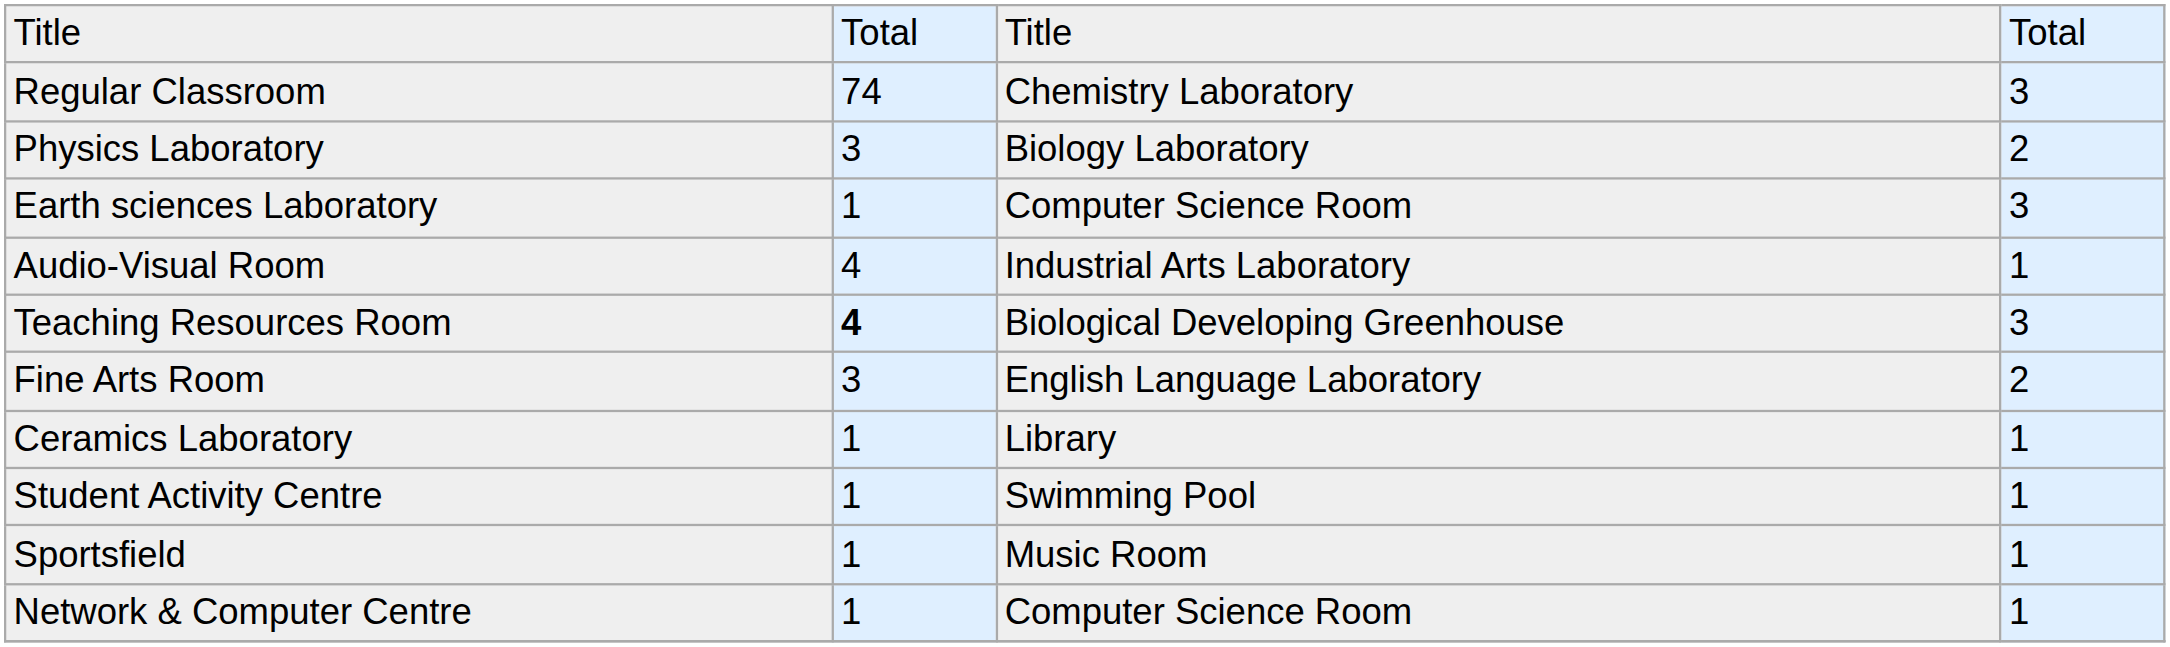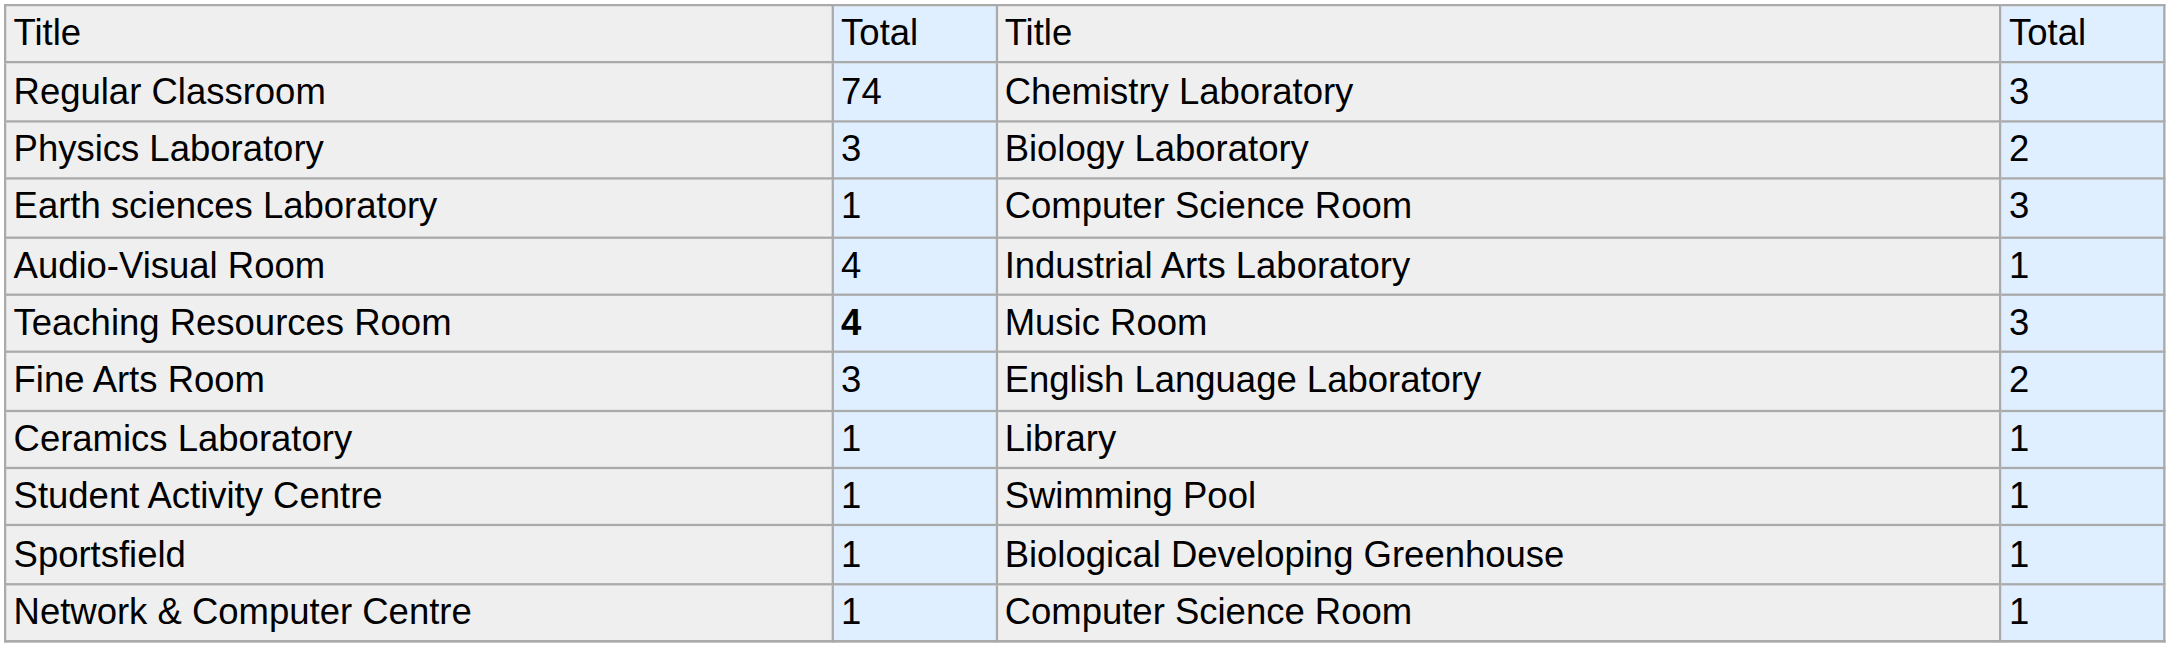 <table class="wikitable" width="75%">
 <tr ---->
 <td bgcolor="#efefef">Title</td>
 <td bgcolor="#dfefff">Total</td>
 <td bgcolor="#efefef">Title</td>
 <td bgcolor="#dfefff">Total</td>
 </tr>
 <tr ---->
 <td bgcolor="#efefef">Regular Classroom</td>
 <td bgcolor="#dfefff">74</td>
 <td bgcolor="#efefef">Chemistry Laboratory</td>
 <td bgcolor="#dfefff">3</td>
 </tr>
 <tr ---->
 <td bgcolor="#efefef">Physics Laboratory</td>
 <td bgcolor="#dfefff">3</td>
 <td bgcolor="#efefef">Biology Laboratory</td>
 <td bgcolor="#dfefff">2</td>
 </tr>
 <tr ---->
 <td bgcolor="#efefef">Earth sciences Laboratory</td>
 <td bgcolor="#dfefff">1</td>
 <td bgcolor="#efefef">Computer Science Room</td>
 <td bgcolor="#dfefff">3</td>
 </tr>
 <tr ---->
 <td bgcolor="#efefef">Audio-Visual Room</td>
 <td bgcolor="#dfefff">4</td>
 <td bgcolor="#efefef">Industrial Arts Laboratory</td>
 <td bgcolor="#dfefff">1</td>
 </tr>
 <tr ---->
 <td bgcolor="#efefef">Teaching Resources Room</td>
 <td bgcolor="#dfefff"><strong>4</strong></td>
-<td bgcolor="#efefef">Biological Developing Greenhouse</td>
+<td bgcolor="#efefef">Music Room</td>
 <td bgcolor="#dfefff">3</td>
 </tr>
 <tr ---->
 <td bgcolor="#efefef">Fine Arts Room</td>
 <td bgcolor="#dfefff">3</td>
 <td bgcolor="#efefef">English Language Laboratory</td>
 <td bgcolor="#dfefff">2</td>
 </tr>
 <tr ---->
 <td bgcolor="#efefef">Ceramics Laboratory</td>
 <td bgcolor="#dfefff">1</td>
 <td bgcolor="#efefef">Library</td>
 <td bgcolor="#dfefff">1</td>
 </tr>
 <tr ---->
 <td bgcolor="#efefef">Student Activity Centre</td>
 <td bgcolor="#dfefff">1</td>
 <td bgcolor="#efefef">Swimming Pool</td>
 <td bgcolor="#dfefff">1</td>
 </tr>
 <tr ---->
 <td bgcolor="#efefef">Sportsfield</td>
 <td bgcolor="#dfefff">1</td>
-<td bgcolor="#efefef">Music Room</td>
+<td bgcolor="#efefef">Biological Developing Greenhouse</td>
 <td bgcolor="#dfefff">1</td>
 </tr>
 <tr ---->
 <td bgcolor="#efefef">Network & Computer Centre</td>
 <td bgcolor="#dfefff">1</td>
 <td bgcolor="#efefef">Computer Science Room</td>
 <td bgcolor="#dfefff">1</td>
 </tr>
 <tr ---->
 </tr>
 </table>
